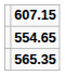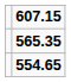 <table class="wikitable">
 <tr>
 <td></td>
 <td align=center><strong>607.15</strong></td>
 </tr>
 <tr>
 <td></td>
-<td align=center><strong>554.65</strong></td>
+<td align=center><strong>565.35</strong></td>
 </tr>
 <tr>
 <td></td>
-<td align=center><strong>565.35</strong></td>
+<td align=center><strong>554.65</strong></td>
 </tr>
 </table>
